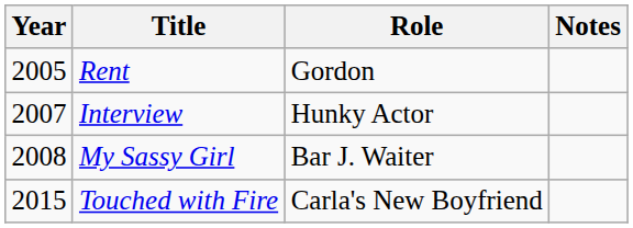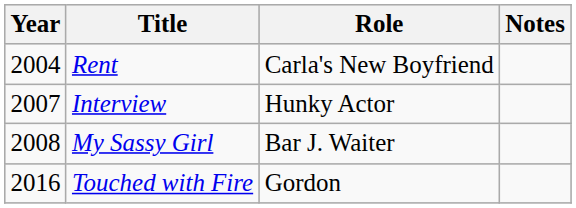 <table class="wikitable sortable">
 <tr>
 <th>Year</th>
 <th>Title</th>
 <th>Role</th>
 <th>Notes</th>
 </tr>
 <tr>
-<td>2005</td>
+<td>2004</td>
 <td><a href='#'><em>Rent</em></a></td>
-<td>Gordon</td>
+<td>Carla's New Boyfriend</td>
 <td></td>
 </tr>
 <tr>
 <td>2007</td>
 <td><a href='#'><em>Interview</em></a></td>
 <td>Hunky Actor</td>
 <td></td>
 </tr>
 <tr>
 <td>2008</td>
 <td><a href='#'><em>My Sassy Girl</em></a></td>
 <td>Bar J. Waiter</td>
 <td></td>
 </tr>
 <tr>
-<td>2015</td>
+<td>2016</td>
 <td><a href='#'><em>Touched with Fire</em></a></td>
-<td>Carla's New Boyfriend</td>
+<td>Gordon</td>
 <td></td>
 </tr>
 </table>
